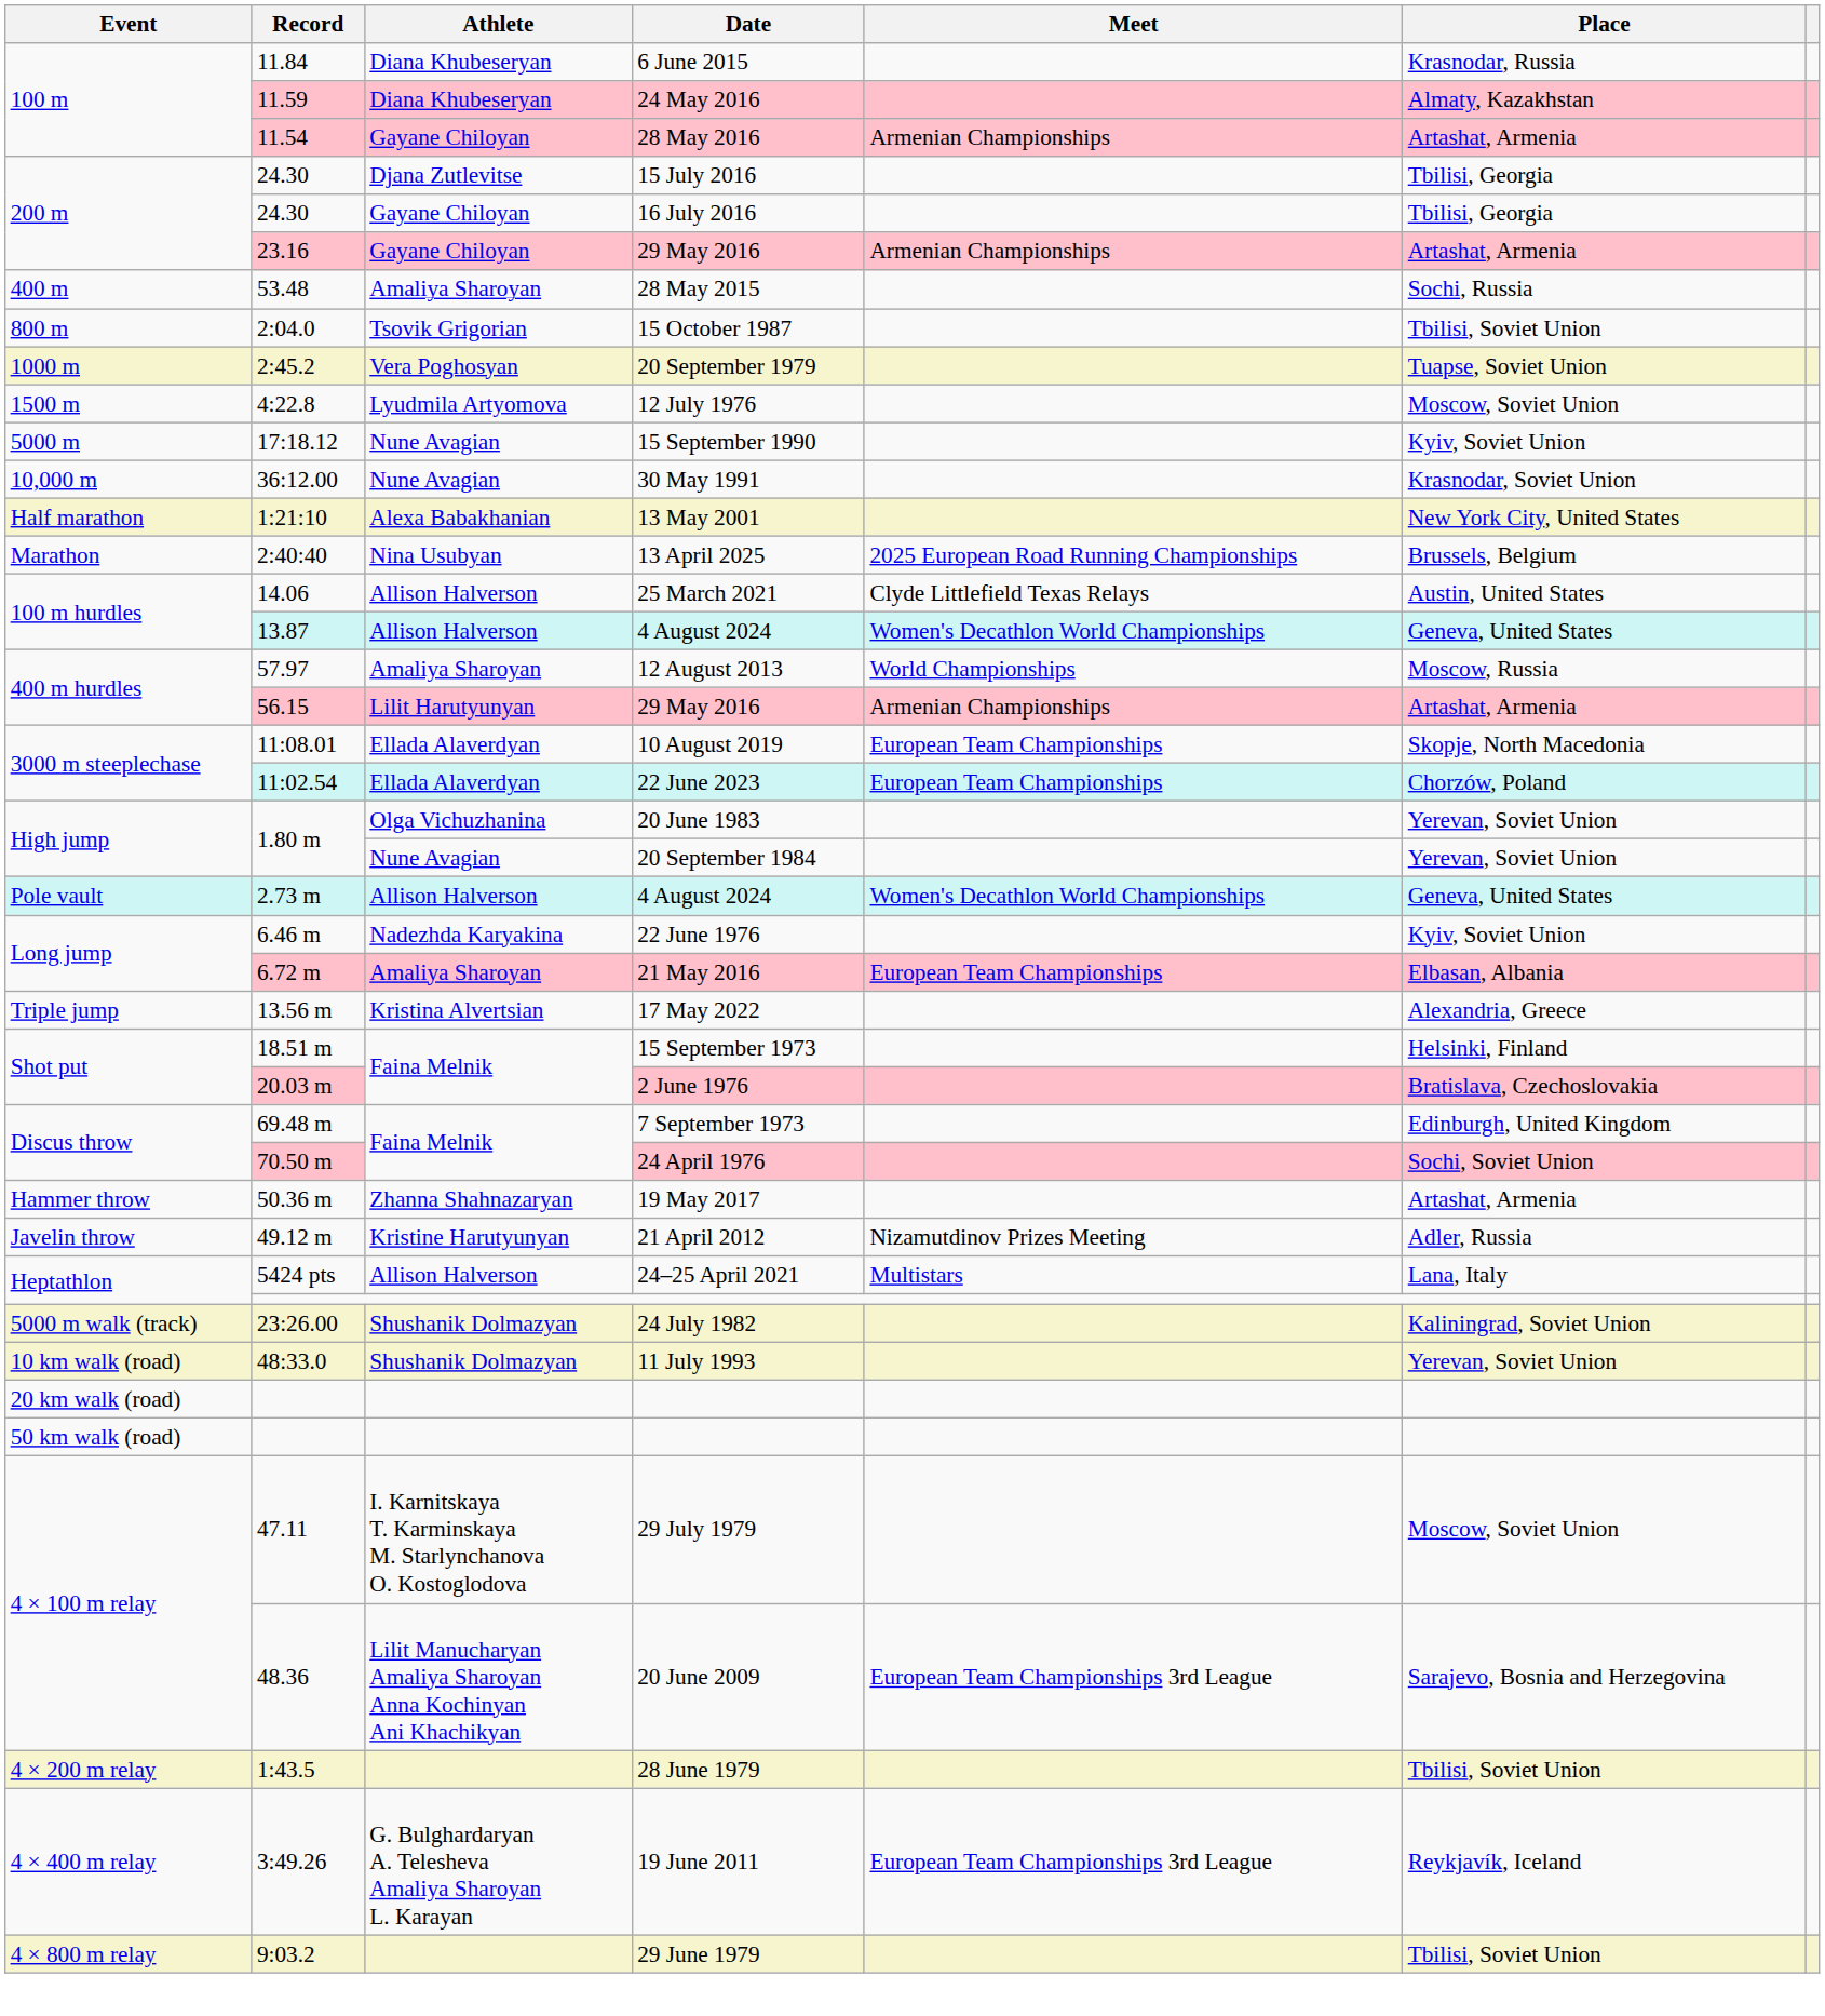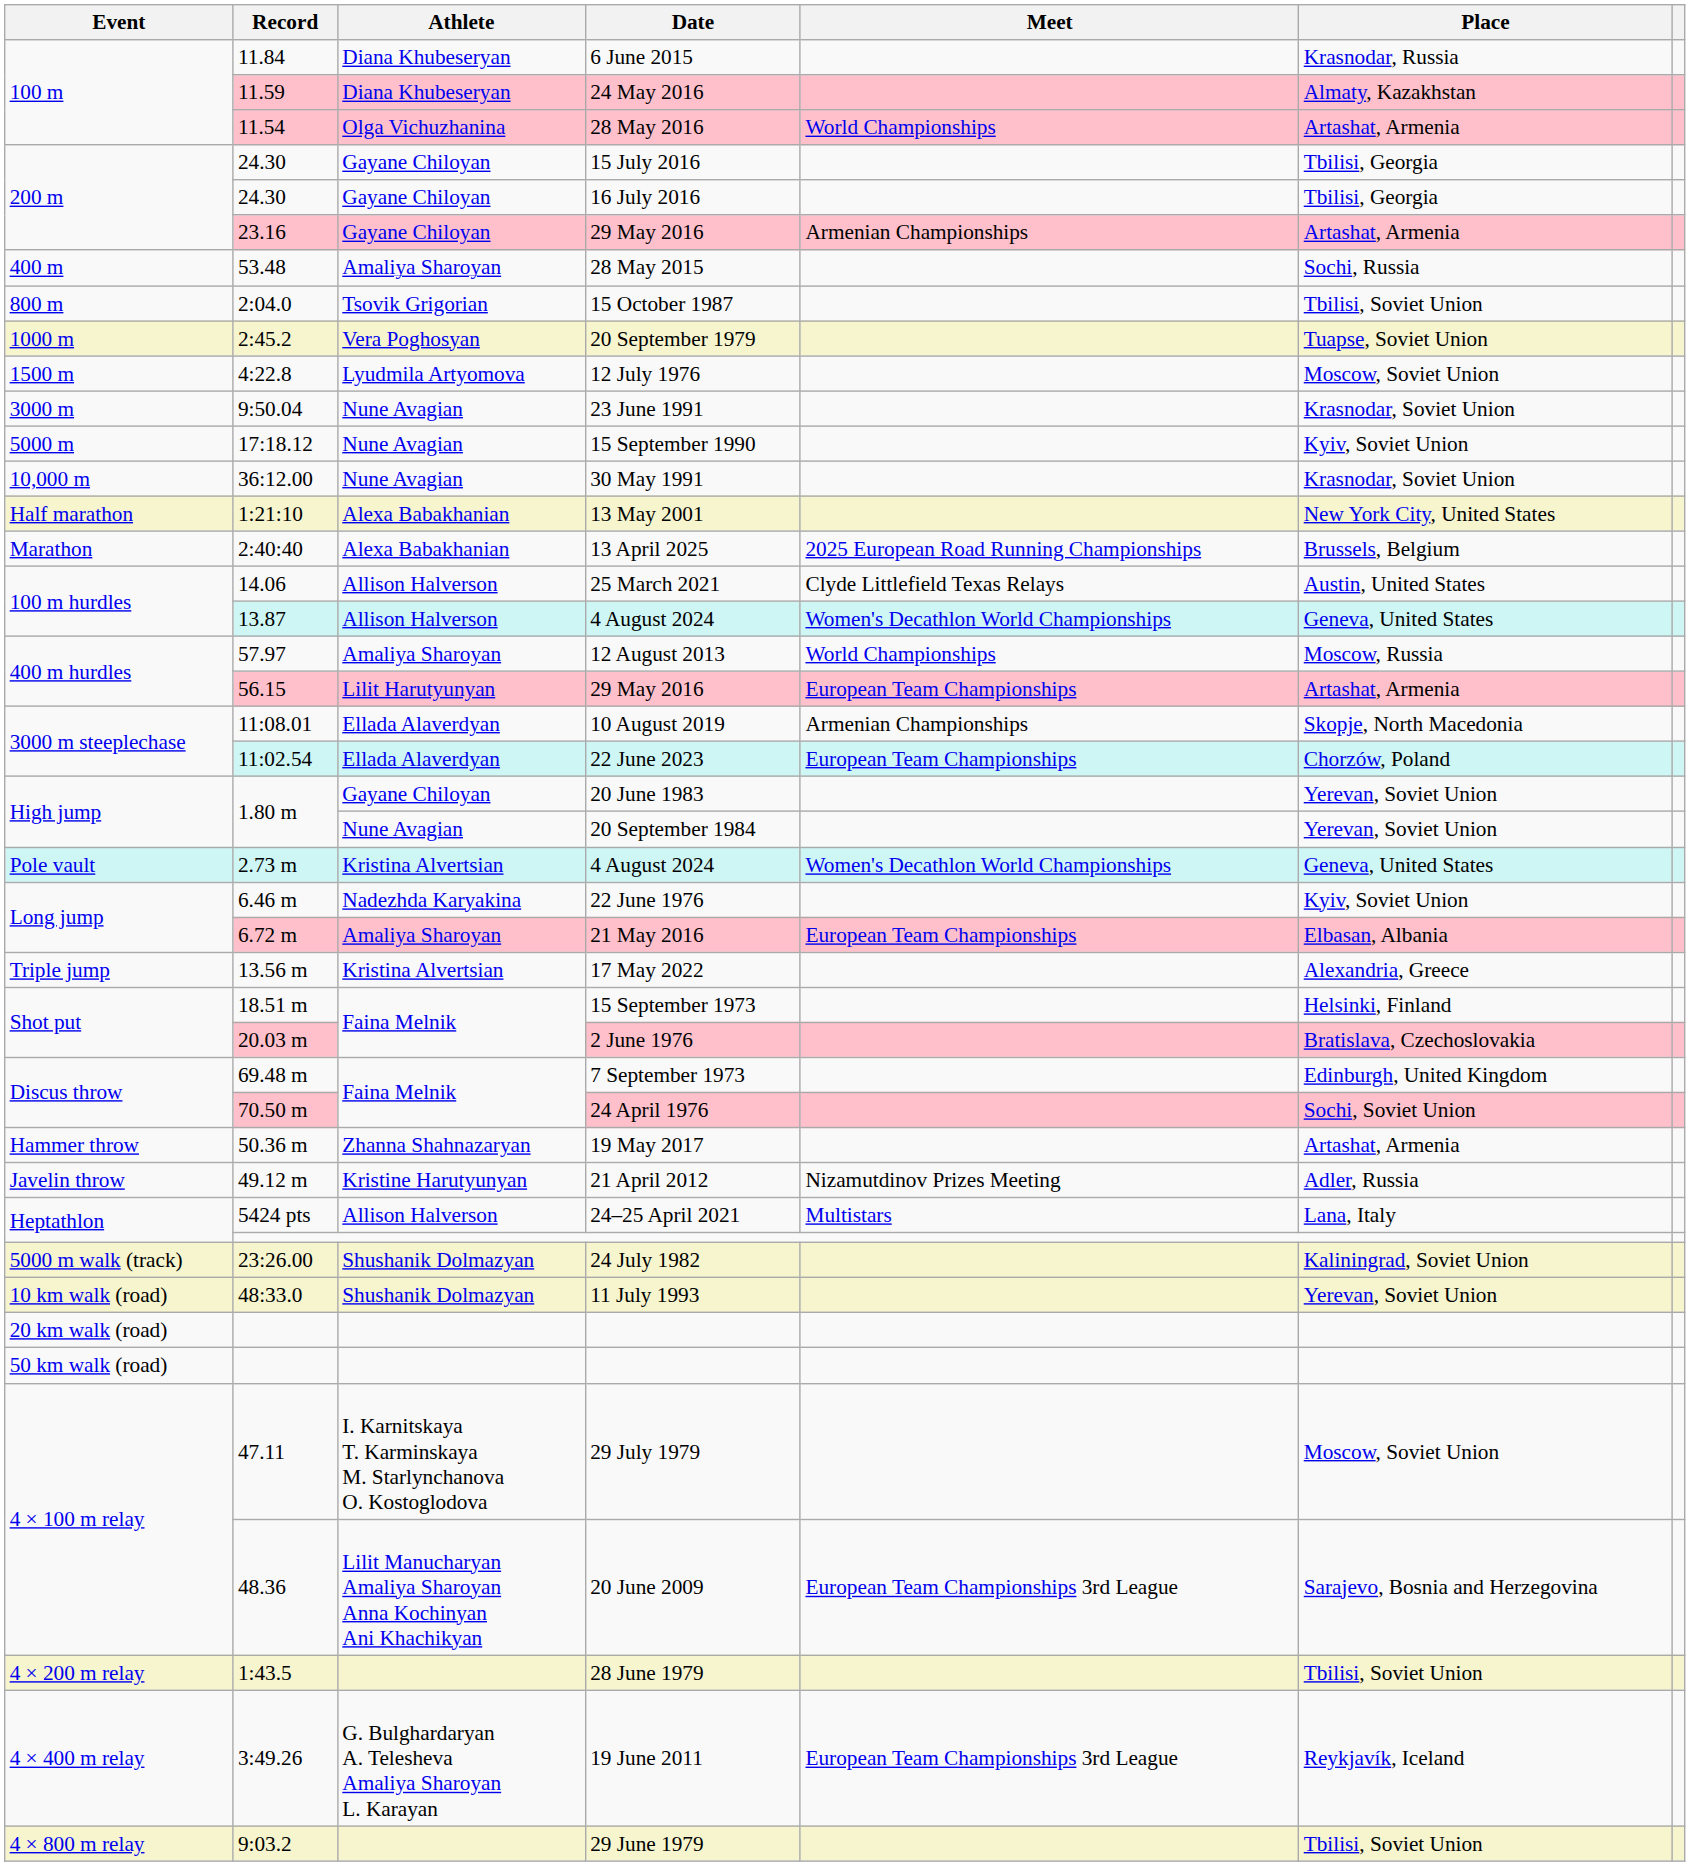 <table class="wikitable" style="font-size:95%; width: 95%;">
 <tr>
 <th>Event</th>
 <th>Record</th>
 <th>Athlete</th>
 <th>Date</th>
 <th>Meet</th>
 <th>Place</th>
 <th></th>
 </tr>
 <tr>
 <td rowspan=3><a href='#'>100 m</a></td>
 <td>11.84 </td>
 <td><a href='#'>Diana Khubeseryan</a></td>
 <td>6 June 2015</td>
 <td></td>
 <td><a href='#'>Krasnodar</a>, Russia</td>
 <td></td>
 </tr>
 <tr style="background:pink">
 <td>11.59 </td>
 <td><a href='#'>Diana Khubeseryan</a></td>
 <td>24 May 2016</td>
 <td></td>
 <td><a href='#'>Almaty</a>, Kazakhstan</td>
 <td></td>
 </tr>
 <tr style="background:pink">
 <td>11.54 </td>
-<td><a href='#'>Gayane Chiloyan</a></td>
+<td><a href='#'>Olga Vichuzhanina</a></td>
 <td>28 May 2016</td>
-<td>Armenian Championships</td>
+<td><a href='#'>World Championships</a></td>
 <td><a href='#'>Artashat</a>, Armenia</td>
 <td></td>
 </tr>
 <tr>
 <td rowspan=3><a href='#'>200 m</a></td>
 <td>24.30 </td>
-<td><a href='#'>Djana Zutlevitse</a></td>
+<td><a href='#'>Gayane Chiloyan</a></td>
 <td>15 July 2016</td>
 <td></td>
 <td><a href='#'>Tbilisi</a>, Georgia</td>
 <td></td>
 </tr>
 <tr>
 <td>24.30 </td>
 <td><a href='#'>Gayane Chiloyan</a></td>
 <td>16 July 2016</td>
 <td></td>
 <td><a href='#'>Tbilisi</a>, Georgia</td>
 <td></td>
 </tr>
 <tr style="background:pink">
 <td>23.16 </td>
 <td><a href='#'>Gayane Chiloyan</a></td>
 <td>29 May 2016</td>
 <td>Armenian Championships</td>
 <td><a href='#'>Artashat</a>, Armenia</td>
 <td></td>
 </tr>
 <tr>
 <td><a href='#'>400 m</a></td>
 <td>53.48</td>
 <td><a href='#'>Amaliya Sharoyan</a></td>
 <td>28 May 2015</td>
 <td></td>
 <td><a href='#'>Sochi</a>, Russia</td>
 <td></td>
 </tr>
 <tr>
 <td><a href='#'>800 m</a></td>
 <td>2:04.0 </td>
 <td><a href='#'>Tsovik Grigorian</a></td>
 <td>15 October 1987</td>
 <td></td>
 <td><a href='#'>Tbilisi</a>, Soviet Union</td>
 <td></td>
 </tr>
 <tr style="background:#f6F5CE;">
 <td><a href='#'>1000 m</a></td>
 <td>2:45.2 </td>
 <td><a href='#'>Vera Poghosyan</a></td>
 <td>20 September 1979</td>
 <td></td>
 <td><a href='#'>Tuapse</a>, Soviet Union</td>
 <td></td>
 </tr>
 <tr>
 <td><a href='#'>1500 m</a></td>
 <td>4:22.8 </td>
 <td><a href='#'>Lyudmila Artyomova</a></td>
 <td>12 July 1976</td>
 <td></td>
 <td><a href='#'>Moscow</a>, Soviet Union</td>
 <td></td>
 </tr>
 <tr>
+<td><a href='#'>3000 m</a></td>
+<td>9:50.04</td>
+<td><a href='#'>Nune Avagian</a></td>
+<td>23 June 1991</td>
+<td></td>
+<td><a href='#'>Krasnodar</a>, Soviet Union</td>
+<td></td>
+</tr>
+<tr>
 <td><a href='#'>5000 m</a></td>
 <td>17:18.12</td>
 <td><a href='#'>Nune Avagian</a></td>
 <td>15 September 1990</td>
 <td></td>
 <td><a href='#'>Kyiv</a>, Soviet Union</td>
 <td></td>
 </tr>
 <tr>
 <td><a href='#'>10,000 m</a></td>
 <td>36:12.00 </td>
 <td><a href='#'>Nune Avagian</a></td>
 <td>30 May 1991</td>
 <td></td>
 <td><a href='#'>Krasnodar</a>, Soviet Union</td>
 <td></td>
 </tr>
 <tr style="background:#f6F5CE;">
 <td><a href='#'>Half marathon</a></td>
 <td>1:21:10</td>
 <td><a href='#'>Alexa Babakhanian</a></td>
 <td>13 May 2001</td>
 <td></td>
 <td><a href='#'>New York City</a>, United States</td>
 <td></td>
 </tr>
 <tr>
 <td><a href='#'>Marathon</a></td>
 <td>2:40:40</td>
-<td><a href='#'>Nina Usubyan </a></td>
+<td><a href='#'>Alexa Babakhanian</a></td>
 <td>13 April 2025</td>
 <td><a href='#'>2025 European Road Running Championships</a></td>
 <td><a href='#'>Brussels</a>, Belgium</td>
 <td></td>
 </tr>
 <tr>
 <td rowspan=2><a href='#'>100 m hurdles</a></td>
 <td>14.06 </td>
 <td><a href='#'>Allison Halverson</a></td>
 <td>25 March 2021</td>
 <td>Clyde Littlefield Texas Relays</td>
 <td><a href='#'>Austin</a>, United States</td>
 <td></td>
 </tr>
 <tr bgcolor="#CEF6F5">
 <td>13.87 </td>
 <td><a href='#'>Allison Halverson</a></td>
 <td>4 August 2024</td>
 <td><a href='#'>Women's Decathlon World Championships</a></td>
 <td><a href='#'>Geneva</a>, United States</td>
 <td></td>
 </tr>
 <tr>
 <td rowspan=2><a href='#'>400 m hurdles</a></td>
 <td>57.97</td>
 <td><a href='#'>Amaliya Sharoyan</a></td>
 <td>12 August 2013</td>
 <td><a href='#'>World Championships</a></td>
 <td><a href='#'>Moscow</a>, Russia</td>
 <td></td>
 </tr>
 <tr style="background:pink">
 <td>56.15</td>
 <td><a href='#'>Lilit Harutyunyan</a></td>
 <td>29 May 2016</td>
-<td>Armenian Championships</td>
+<td><a href='#'>European Team Championships</a></td>
 <td><a href='#'>Artashat</a>, Armenia</td>
 <td></td>
 </tr>
 <tr>
 <td rowspan=2><a href='#'>3000 m steeplechase</a></td>
 <td>11:08.01</td>
 <td><a href='#'>Ellada Alaverdyan</a></td>
 <td>10 August 2019</td>
-<td><a href='#'>European Team Championships</a></td>
+<td>Armenian Championships</td>
 <td><a href='#'>Skopje</a>, North Macedonia</td>
 <td></td>
 </tr>
 <tr bgcolor="#CEF6F5">
 <td>11:02.54</td>
 <td><a href='#'>Ellada Alaverdyan</a></td>
 <td>22 June 2023</td>
 <td><a href='#'>European Team Championships</a></td>
 <td><a href='#'>Chorzów</a>, Poland</td>
 <td></td>
 </tr>
 <tr>
 <td rowspan=2><a href='#'>High jump</a></td>
 <td rowspan=2>1.80 m</td>
-<td><a href='#'>Olga Vichuzhanina</a></td>
+<td><a href='#'>Gayane Chiloyan</a></td>
 <td>20 June 1983</td>
 <td></td>
 <td><a href='#'>Yerevan</a>, Soviet Union</td>
 <td></td>
 </tr>
 <tr>
 <td><a href='#'>Nune Avagian</a></td>
 <td>20 September 1984</td>
 <td></td>
 <td><a href='#'>Yerevan</a>, Soviet Union</td>
 <td></td>
 </tr>
 <tr bgcolor="#CEF6F5">
 <td><a href='#'>Pole vault</a></td>
 <td>2.73 m</td>
-<td><a href='#'>Allison Halverson</a></td>
+<td><a href='#'>Kristina Alvertsian</a> </td>
 <td>4 August 2024</td>
 <td><a href='#'>Women's Decathlon World Championships</a></td>
 <td><a href='#'>Geneva</a>, United States</td>
 <td></td>
 </tr>
 <tr>
 <td rowspan=2><a href='#'>Long jump</a></td>
 <td>6.46 m</td>
 <td><a href='#'>Nadezhda Karyakina</a></td>
 <td>22 June 1976</td>
 <td></td>
 <td><a href='#'>Kyiv</a>, Soviet Union</td>
 <td></td>
 </tr>
 <tr style="background:pink">
 <td>6.72 m </td>
 <td><a href='#'>Amaliya Sharoyan</a></td>
 <td>21 May 2016</td>
 <td><a href='#'>European Team Championships</a></td>
 <td><a href='#'>Elbasan</a>, Albania</td>
 <td></td>
 </tr>
 <tr>
 <td><a href='#'>Triple jump</a></td>
 <td>13.56 m </td>
 <td><a href='#'>Kristina Alvertsian</a> </td>
 <td>17 May 2022</td>
 <td></td>
 <td><a href='#'>Alexandria</a>, Greece</td>
 <td></td>
 </tr>
 <tr>
 <td rowspan=2><a href='#'>Shot put</a></td>
 <td>18.51 m</td>
 <td rowspan=2><a href='#'>Faina Melnik</a></td>
 <td>15 September 1973</td>
 <td></td>
 <td><a href='#'>Helsinki</a>, Finland</td>
 <td></td>
 </tr>
 <tr style="background:pink">
 <td>20.03 m</td>
 <td>2 June 1976</td>
 <td></td>
 <td><a href='#'>Bratislava</a>, Czechoslovakia</td>
 <td></td>
 </tr>
 <tr>
 <td rowspan=2><a href='#'>Discus throw</a></td>
 <td>69.48 m</td>
 <td rowspan=2><a href='#'>Faina Melnik</a></td>
 <td>7 September 1973</td>
 <td></td>
 <td><a href='#'>Edinburgh</a>, United Kingdom</td>
 <td></td>
 </tr>
 <tr style="background:pink">
 <td>70.50 m</td>
 <td>24 April 1976</td>
 <td></td>
 <td><a href='#'>Sochi</a>, Soviet Union</td>
 <td></td>
 </tr>
 <tr>
 <td><a href='#'>Hammer throw</a></td>
 <td>50.36 m</td>
 <td><a href='#'>Zhanna Shahnazaryan</a></td>
 <td>19 May 2017</td>
 <td></td>
 <td><a href='#'>Artashat</a>, Armenia</td>
 <td></td>
 </tr>
 <tr>
 <td><a href='#'>Javelin throw</a></td>
 <td>49.12 m</td>
 <td><a href='#'>Kristine Harutyunyan</a></td>
 <td>21 April 2012</td>
 <td>Nizamutdinov Prizes Meeting</td>
 <td><a href='#'>Adler</a>, Russia</td>
 <td></td>
 </tr>
 <tr>
 <td rowspan=2><a href='#'>Heptathlon</a></td>
 <td>5424 pts</td>
 <td><a href='#'>Allison Halverson</a></td>
 <td>24–25 April 2021</td>
 <td><a href='#'>Multistars</a></td>
 <td><a href='#'>Lana</a>, Italy</td>
 <td></td>
 </tr>
 <tr>
 <td colspan=5></td>
 <td></td>
 </tr>
 <tr style="background:#f6F5CE;">
 <td><a href='#'>5000 m walk</a> (track)</td>
 <td>23:26.00</td>
 <td><a href='#'>Shushanik Dolmazyan</a></td>
 <td>24 July 1982</td>
 <td></td>
 <td><a href='#'>Kaliningrad</a>, Soviet Union</td>
 <td></td>
 </tr>
 <tr style="background:#f6F5CE;">
 <td><a href='#'>10 km walk</a> (road)</td>
 <td>48:33.0 </td>
 <td><a href='#'>Shushanik Dolmazyan</a></td>
 <td>11 July 1993</td>
 <td></td>
 <td><a href='#'>Yerevan</a>, Soviet Union</td>
 <td></td>
 </tr>
 <tr>
 <td><a href='#'>20 km walk</a> (road)</td>
 <td></td>
 <td></td>
 <td></td>
 <td></td>
 <td></td>
 <td></td>
 </tr>
 <tr>
 <td><a href='#'>50 km walk</a> (road)</td>
 <td></td>
 <td></td>
 <td></td>
 <td></td>
 <td></td>
 <td></td>
 </tr>
 <tr>
 <td rowspan=2><a href='#'>4 × 100 m relay</a></td>
 <td>47.11</td>
 <td><br>I. Karnitskaya<br>T. Karminskaya<br>M. Starlynchanova<br>O. Kostoglodova</td>
 <td>29 July 1979</td>
 <td></td>
 <td><a href='#'>Moscow</a>, Soviet Union</td>
 <td></td>
 </tr>
 <tr>
 <td>48.36</td>
 <td><br><a href='#'>Lilit Manucharyan</a><br><a href='#'>Amaliya Sharoyan</a><br><a href='#'>Anna Kochinyan</a><br><a href='#'>Ani Khachikyan</a></td>
 <td>20 June 2009</td>
 <td><a href='#'>European Team Championships</a> 3rd League</td>
 <td><a href='#'>Sarajevo</a>, Bosnia and Herzegovina</td>
 <td></td>
 </tr>
 <tr style="background:#f6F5CE;">
 <td><a href='#'>4 × 200 m relay</a></td>
 <td>1:43.5 </td>
 <td></td>
 <td>28 June 1979</td>
 <td></td>
 <td><a href='#'>Tbilisi</a>, Soviet Union</td>
 <td></td>
 </tr>
 <tr>
 <td><a href='#'>4 × 400 m relay</a></td>
 <td>3:49.26</td>
 <td><br>G. Bulghardaryan<br>A. Telesheva<br><a href='#'>Amaliya Sharoyan</a><br>L. Karayan</td>
 <td>19 June 2011</td>
 <td><a href='#'>European Team Championships</a> 3rd League</td>
 <td><a href='#'>Reykjavík</a>, Iceland</td>
 <td></td>
 </tr>
 <tr style="background:#f6F5CE;">
 <td><a href='#'>4 × 800 m relay</a></td>
 <td>9:03.2 </td>
 <td></td>
 <td>29 June 1979</td>
 <td></td>
 <td><a href='#'>Tbilisi</a>, Soviet Union</td>
 <td></td>
 </tr>
 </table>
